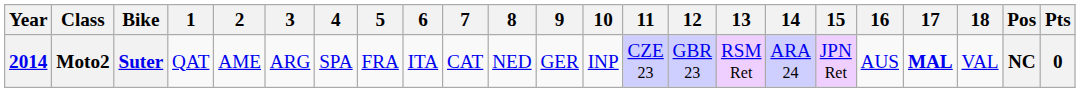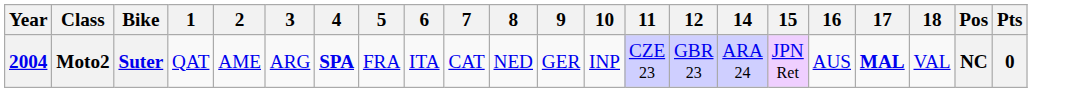 <table class="wikitable" style="text-align:center">
 <tr>
 <th>Year</th>
 <th>Class</th>
 <th>Bike</th>
 <th>1</th>
 <th>2</th>
 <th>3</th>
 <th>4</th>
 <th>5</th>
 <th>6</th>
 <th>7</th>
 <th>8</th>
 <th>9</th>
 <th>10</th>
 <th>11</th>
 <th>12</th>
-<th>13</th>
 <th>14</th>
 <th>15</th>
 <th>16</th>
 <th>17</th>
 <th>18</th>
 <th>Pos</th>
 <th>Pts</th>
 </tr>
 <tr>
-<th><a href='#'>2014</a></th>
+<th><a href='#'>2004</a></th>
 <th>Moto2</th>
 <th><a href='#'>Suter</a></th>
 <td><a href='#'>QAT</a></td>
 <td><a href='#'>AME</a></td>
 <td><a href='#'>ARG</a></td>
-<td><a href='#'>SPA</a></td>
+<td><strong><a href='#'>SPA</a></strong></td>
 <td><a href='#'>FRA</a></td>
 <td><a href='#'>ITA</a></td>
 <td><a href='#'>CAT</a></td>
 <td><a href='#'>NED</a></td>
 <td><a href='#'>GER</a></td>
 <td><a href='#'>INP</a></td>
 <td style="background:#cfcfff;"><a href='#'>CZE</a><br><small>23</small></td>
 <td style="background:#cfcfff;"><a href='#'>GBR</a><br><small>23</small></td>
-<td style="background:#EFCFFF;"><a href='#'>RSM</a><br><small>Ret</small></td>
 <td style="background:#cfcfff;"><a href='#'>ARA</a><br><small>24</small></td>
 <td style="background:#EFCFFF;"><a href='#'>JPN</a><br><small>Ret</small></td>
 <td><a href='#'>AUS</a></td>
 <td><strong><a href='#'>MAL</a></strong></td>
 <td><a href='#'>VAL</a></td>
 <th>NC</th>
 <th>0</th>
 </tr>
 </table>
